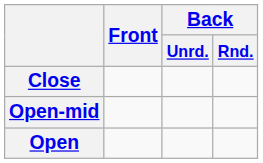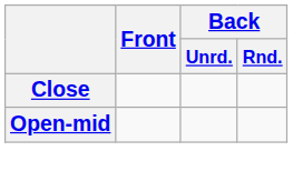 <table class="wikitable" style="text-align: center;">
 <tr>
 <th rowspan="2"></th>
 <th rowspan="2"><a href='#'>Front</a></th>
 <th colspan="2"><a href='#'>Back</a></th>
 </tr>
 <tr>
 <th><a href='#'><small>Unrd.</small></a></th>
 <th><a href='#'><small>Rnd.</small></a></th>
 </tr>
 <tr>
 <th><a href='#'>Close</a></th>
 <td></td>
 <td></td>
 <td></td>
 </tr>
 <tr>
 <th><a href='#'>Open-mid</a></th>
 <td></td>
 <td></td>
 <td></td>
 </tr>
-<tr>
-<th><a href='#'>Open</a></th>
-<td></td>
-<td></td>
-<td></td>
-</tr>
 </table>
